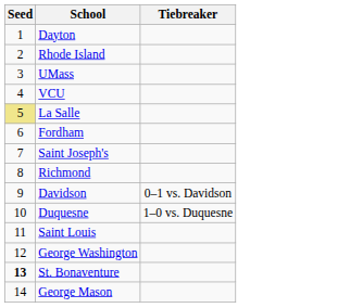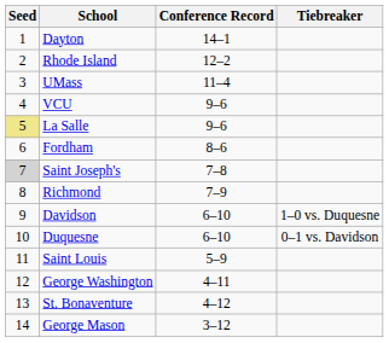 <table class="wikitable" style="text-align:center">
 <tr>
 <th>Seed</th>
 <th>School</th>
+<th>Conference Record</th>
 <th>Tiebreaker</th>
 </tr>
 <tr>
 <td>1</td>
 <td align="left"><a href='#'>Dayton</a></td>
+<td>14–1</td>
 <td></td>
 </tr>
 <tr>
 <td>2</td>
 <td align="left"><a href='#'>Rhode Island</a></td>
+<td>12–2</td>
 <td></td>
 </tr>
 <tr>
 <td>3</td>
 <td align="left"><a href='#'>UMass</a></td>
+<td>11–4</td>
 <td></td>
 </tr>
 <tr>
 <td>4</td>
 <td align="left"><a href='#'>VCU</a></td>
+<td>9–6</td>
 <td></td>
 </tr>
 <tr>
 <td style="background: khaki;">5</td>
 <td align="left"><a href='#'>La Salle</a></td>
+<td>9–6</td>
 <td></td>
 </tr>
 <tr>
 <td>6</td>
 <td align="left"><a href='#'>Fordham</a></td>
+<td>8–6</td>
 <td></td>
 </tr>
 <tr>
-<td>7</td>
+<td style="background: lightgrey;">7</td>
 <td align="left"><a href='#'>Saint Joseph's</a></td>
+<td>7–8</td>
 <td></td>
 </tr>
 <tr>
 <td>8</td>
 <td align="left"><a href='#'>Richmond</a></td>
+<td>7–9</td>
 <td></td>
 </tr>
 <tr>
 <td>9</td>
 <td align="left"><a href='#'>Davidson</a></td>
-<td>0–1 vs. Davidson</td>
+<td>6–10</td>
+<td>1–0 vs. Duquesne</td>
 </tr>
 <tr>
 <td>10</td>
 <td align="left"><a href='#'>Duquesne</a></td>
-<td>1–0 vs. Duquesne</td>
+<td>6–10</td>
+<td>0–1 vs. Davidson</td>
 </tr>
 <tr>
 <td>11</td>
 <td align="left"><a href='#'>Saint Louis</a></td>
+<td>5–9</td>
 <td></td>
 </tr>
 <tr>
 <td>12</td>
 <td align="left"><a href='#'>George Washington</a></td>
+<td>4–11</td>
 <td></td>
 </tr>
 <tr>
-<td><strong>13</strong></td>
+<td>13</td>
 <td align="left"><a href='#'>St. Bonaventure</a></td>
+<td>4–12</td>
 <td></td>
 </tr>
 <tr>
 <td>14</td>
 <td align="left"><a href='#'>George Mason</a></td>
+<td>3–12</td>
 <td></td>
 </tr>
 </table>
